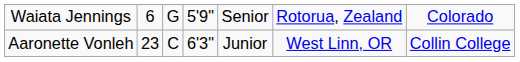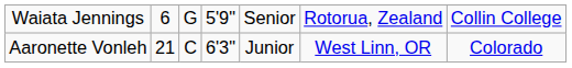 <table class="wikitable sortable sortable" style="text-align: center">
 <tr align=center>
 </tr>
 <tr>
 <td>Waiata Jennings</td>
 <td>6</td>
 <td>G</td>
 <td>5'9"</td>
 <td>Senior</td>
 <td><a href='#'>Rotorua</a>, <a href='#'>Zealand</a></td>
-<td><a href='#'>Colorado</a></td>
+<td><a href='#'>Collin College</a></td>
 </tr>
 <tr>
 <td>Aaronette Vonleh</td>
-<td>23</td>
+<td>21</td>
 <td>C</td>
 <td>6'3"</td>
 <td>Junior</td>
 <td><a href='#'>West Linn, OR</a></td>
-<td><a href='#'>Collin College</a></td>
+<td><a href='#'>Colorado</a></td>
 </tr>
 </table>
